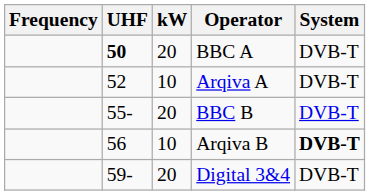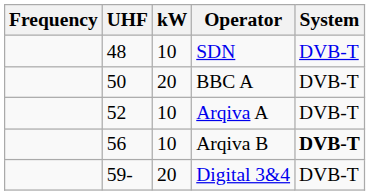 <table class="wikitable sortable">
 <tr>
 <th>Frequency</th>
 <th>UHF</th>
 <th>kW</th>
 <th>Operator</th>
 <th>System</th>
 </tr>
 <tr>
 <td></td>
-<td><strong>50</strong></td>
+<td>48</td>
+<td>10</td>
+<td><a href='#'>SDN</a></td>
+<td><a href='#'>DVB-T</a></td>
+</tr>
+<tr>
+<td></td>
+<td>50</td>
 <td>20</td>
 <td>BBC A</td>
 <td>DVB-T</td>
 </tr>
 <tr>
 <td></td>
 <td>52</td>
 <td>10</td>
 <td><a href='#'>Arqiva</a> A</td>
 <td>DVB-T</td>
-</tr>
-<tr>
-<td></td>
-<td>55-</td>
-<td>20</td>
-<td><a href='#'>BBC</a> B</td>
-<td><a href='#'>DVB-T</a></td>
 </tr>
 <tr>
 <td></td>
 <td>56</td>
 <td>10</td>
 <td>Arqiva B</td>
 <td><strong>DVB-T</strong></td>
 </tr>
 <tr>
 <td></td>
 <td>59-</td>
 <td>20</td>
 <td><a href='#'>Digital 3&4</a></td>
 <td>DVB-T</td>
 </tr>
 </table>
